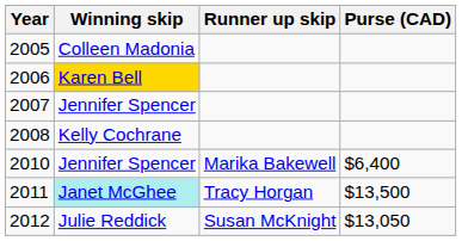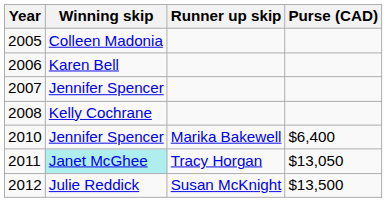 <table class="wikitable">
 <tr>
 <th>Year</th>
 <th>Winning skip</th>
 <th>Runner up skip</th>
 <th>Purse (CAD)</th>
 </tr>
 <tr>
 <td>2005</td>
 <td> <a href='#'>Colleen Madonia</a></td>
 <td></td>
 <td></td>
 </tr>
 <tr>
 <td>2006</td>
-<td style="background: gold;"> <a href='#'>Karen Bell</a></td>
+<td> <a href='#'>Karen Bell</a></td>
 <td></td>
 <td></td>
 </tr>
 <tr>
 <td>2007</td>
 <td> <a href='#'>Jennifer Spencer</a></td>
 <td></td>
 <td></td>
 </tr>
 <tr>
 <td>2008</td>
 <td> <a href='#'>Kelly Cochrane</a></td>
 <td></td>
 <td></td>
 </tr>
 <tr>
 <td>2010</td>
 <td> <a href='#'>Jennifer Spencer</a></td>
 <td> <a href='#'>Marika Bakewell</a></td>
 <td>$6,400</td>
 </tr>
 <tr>
 <td>2011</td>
 <td style="background: paleturquoise;"> <a href='#'>Janet McGhee</a></td>
 <td> <a href='#'>Tracy Horgan</a></td>
-<td>$13,500</td>
+<td>$13,050</td>
 </tr>
 <tr>
 <td>2012</td>
 <td> <a href='#'>Julie Reddick</a></td>
 <td> <a href='#'>Susan McKnight</a></td>
-<td>$13,050</td>
+<td>$13,500</td>
 </tr>
 </table>
